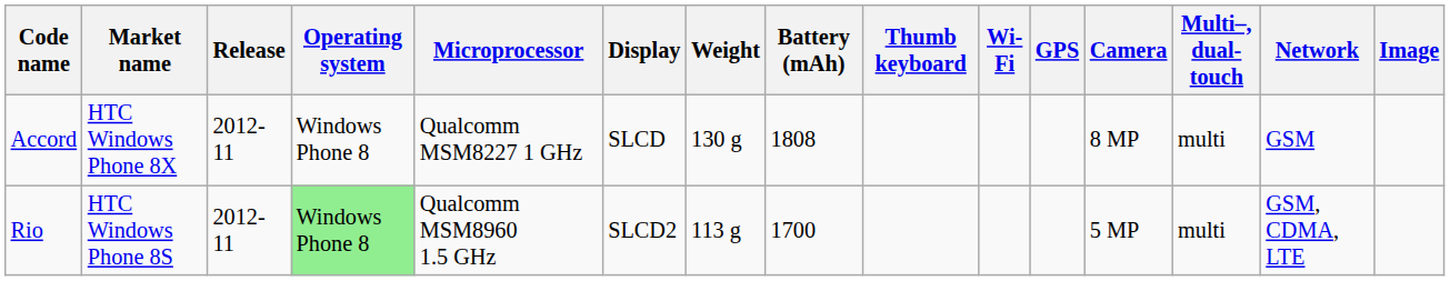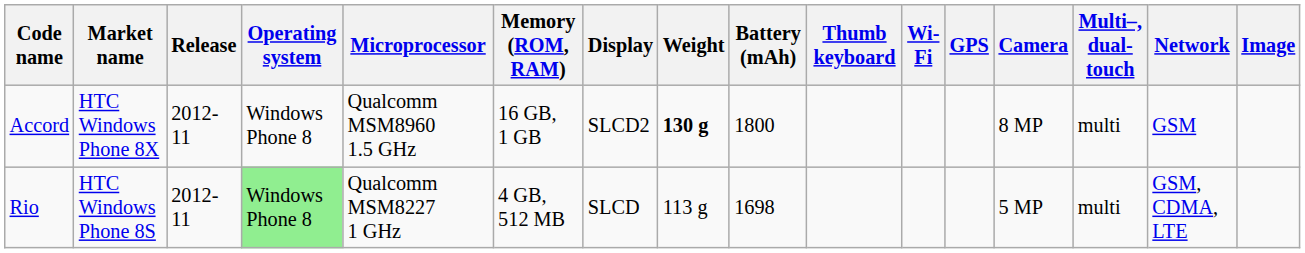 <table class="wikitable sortable" style="font-size: 85%;">
 <tr>
 <th>Code<br>name</th>
 <th>Market<br>name</th>
 <th>Release</th>
 <th><a href='#'>Operating system</a></th>
 <th><a href='#'>Microprocessor</a></th>
+<th>Memory (<a href='#'>ROM</a>, <a href='#'>RAM</a>)</th>
 <th>Display</th>
 <th>Weight</th>
 <th>Battery (mAh)</th>
 <th><a href='#'>Thumb keyboard</a></th>
 <th><a href='#'>Wi-Fi</a></th>
 <th><a href='#'>GPS</a></th>
 <th><a href='#'>Camera</a></th>
 <th><a href='#'>Multi–,<br>dual-touch</a></th>
 <th><a href='#'>Network</a></th>
 <th><a href='#'>Image</a></th>
 </tr>
 <tr>
 <td><a href='#'>Accord</a></td>
 <td><a href='#'>HTC Windows Phone 8X</a></td>
 <td>2012-11</td>
 <td>Windows Phone 8</td>
-<td>Qualcomm MSM8227 1 GHz</td>
-<td> SLCD</td>
-<td>130 g</td>
-<td>1808</td>
+<td>Qualcomm MSM8960 1.5 GHz</td>
+<td>16 GB, 1 GB</td>
+<td> SLCD2</td>
+<td><strong>130 g</strong></td>
+<td>1800</td>
 <td></td>
 <td></td>
 <td></td>
 <td>8 MP</td>
 <td>multi</td>
 <td><a href='#'>GSM</a></td>
 <td></td>
 </tr>
 <tr>
 <td><a href='#'>Rio</a></td>
 <td><a href='#'>HTC Windows Phone 8S</a></td>
 <td>2012-11</td>
 <td style="background: lightgreen;">Windows Phone 8</td>
-<td>Qualcomm MSM8960 1.5 GHz</td>
-<td> SLCD2</td>
+<td>Qualcomm MSM8227 1 GHz</td>
+<td>4 GB, 512 MB</td>
+<td> SLCD</td>
 <td>113 g</td>
-<td>1700</td>
+<td>1698</td>
 <td></td>
 <td></td>
 <td></td>
 <td>5 MP</td>
 <td>multi</td>
 <td><a href='#'>GSM</a>, <a href='#'>CDMA</a>, <a href='#'>LTE</a></td>
 <td></td>
 </tr>
 </table>
